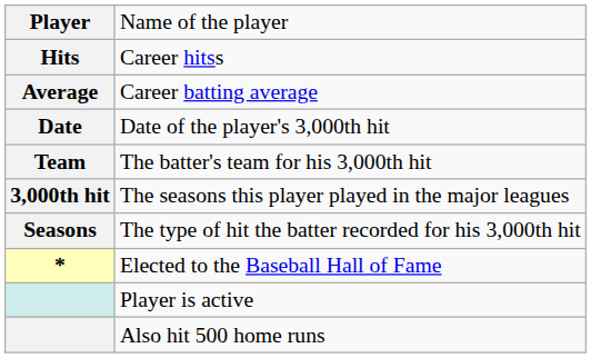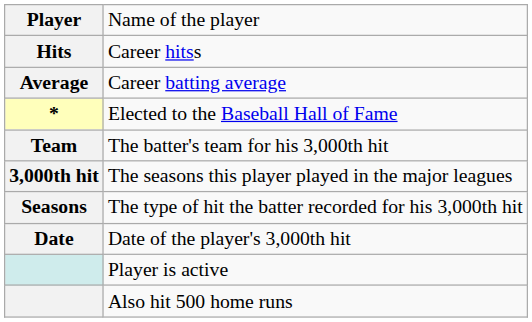 <table class="wikitable">
 <tr>
 <th scope="row">Player</th>
 <td>Name of the player</td>
 </tr>
 <tr>
 <th scope="row">Hits</th>
 <td>Career <a href='#'>hits</a>s</td>
 </tr>
 <tr>
 <th scope="row">Average</th>
 <td>Career <a href='#'>batting average</a></td>
 </tr>
 <tr>
-<th scope="row">Date</th>
-<td>Date of the player's 3,000th hit</td>
+<th scope="row" style="background-color: #ffffbb">*</th>
+<td>Elected to the <a href='#'>Baseball Hall of Fame</a></td>
 </tr>
 <tr>
 <th scope="row">Team</th>
 <td>The batter's team for his 3,000th hit</td>
 </tr>
 <tr>
 <th scope="row">3,000th hit</th>
 <td>The seasons this player played in the major leagues</td>
 </tr>
 <tr>
 <th scope="row">Seasons</th>
 <td>The type of hit the batter recorded for his 3,000th hit</td>
 </tr>
 <tr>
-<th scope="row" style="background-color: #ffffbb">*</th>
-<td>Elected to the <a href='#'>Baseball Hall of Fame</a></td>
+<th scope="row">Date</th>
+<td>Date of the player's 3,000th hit</td>
 </tr>
 <tr>
 <th scope="row" style="background:#cfecec;"></th>
 <td>Player is active</td>
 </tr>
 <tr>
 <th scope="row"></th>
 <td>Also hit 500 home runs</td>
 </tr>
 </table>
